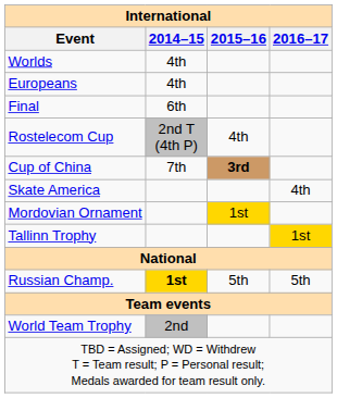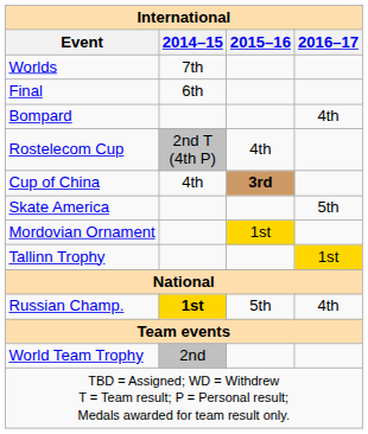 <table class="wikitable" style="text-align:center">
 <tr>
 <th style="background-color: #ffdead; " colspan=4 align=center>International</th>
 </tr>
 <tr>
 <th>Event</th>
 <th><a href='#'>2014–15</a></th>
 <th><a href='#'>2015–16</a></th>
 <th><a href='#'>2016–17</a></th>
 </tr>
 <tr>
 <td align=left><a href='#'>Worlds</a></td>
-<td>4th</td>
-<td></td>
-<td></td>
-</tr>
-<tr>
-<td align=left><a href='#'>Europeans</a></td>
-<td>4th</td>
+<td>7th</td>
 <td></td>
 <td></td>
 </tr>
 <tr>
 <td align=left> <a href='#'>Final</a></td>
 <td>6th</td>
 <td></td>
 <td></td>
 </tr>
 <tr>
+<td align=left> <a href='#'>Bompard</a></td>
+<td></td>
+<td></td>
+<td>4th</td>
+</tr>
+<tr>
 <td align=left> <a href='#'>Rostelecom Cup</a></td>
 <td bgcolor=silver>2nd T <br>(4th P)</td>
 <td>4th</td>
 <td></td>
 </tr>
 <tr>
 <td align=left> <a href='#'>Cup of China</a></td>
-<td>7th</td>
+<td>4th</td>
 <td bgcolor=cc9966><strong>3rd</strong></td>
 <td></td>
 </tr>
 <tr>
 <td align=left> <a href='#'>Skate America</a></td>
 <td></td>
 <td></td>
-<td>4th</td>
+<td>5th</td>
 </tr>
 <tr>
 <td align=left> <a href='#'>Mordovian Ornament</a></td>
 <td></td>
 <td bgcolor=gold>1st</td>
 <td></td>
 </tr>
 <tr>
 <td align=left> <a href='#'>Tallinn Trophy</a></td>
 <td></td>
 <td></td>
 <td bgcolor=gold>1st</td>
 </tr>
 <tr>
 <th style="background-color: #ffdead; " colspan=4 align=center>National</th>
 </tr>
 <tr>
 <td align=left><a href='#'>Russian Champ.</a></td>
 <td bgcolor=gold><strong>1st</strong></td>
 <td>5th</td>
-<td>5th</td>
+<td>4th</td>
 </tr>
 <tr>
 <th style="background-color: #ffdead; " colspan=4 align=center>Team events</th>
 </tr>
 <tr>
 <td align=left><a href='#'>World Team Trophy</a></td>
 <td bgcolor=silver>2nd</td>
 <td></td>
 <td></td>
 </tr>
 <tr>
 <td colspan=4 align=center><small> TBD = Assigned; WD = Withdrew <br> T = Team result; P = Personal result;<br> Medals awarded for team result only.</small></td>
 </tr>
 </table>
